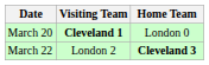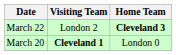 <table class="wikitable">
 <tr>
 <th width="26%">Date</th>
 <th width="37%">Visiting Team</th>
 <th width="37%">Home Team</th>
 </tr>
 <tr align="center" bgcolor="#CCFFCC">
+<td align="left">March 22</td>
+<td>London 2</td>
+<td><strong>Cleveland 3</strong></td>
+</tr>
+<tr align="center" bgcolor="#CCFFCC">
 <td align="left">March 20</td>
 <td><strong>Cleveland 1</strong></td>
 <td>London 0</td>
 </tr>
-<tr align="center" bgcolor="#CCFFCC">
-<td align="left">March 22</td>
-<td>London 2</td>
-<td><strong>Cleveland 3</strong></td>
-</tr>
 </table>
